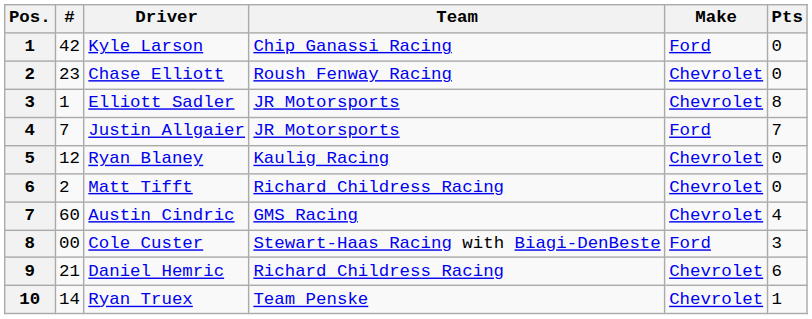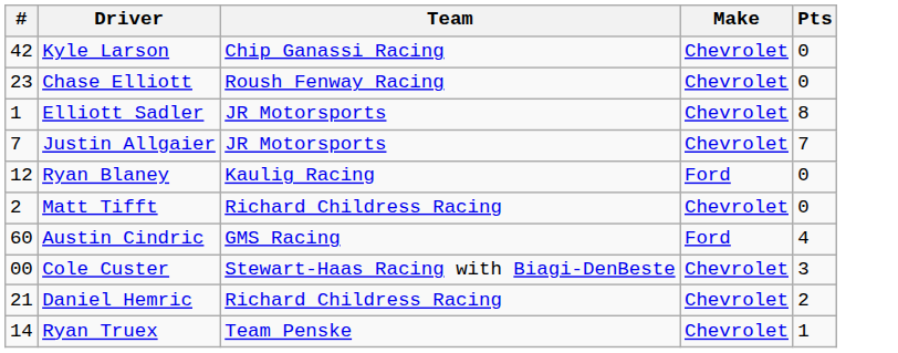 <table class="wikitable" style="font-size:95%">
 <tr>
-<th>Pos.</th>
 <th>#</th>
 <th>Driver</th>
 <th>Team</th>
 <th>Make</th>
 <th>Pts</th>
 </tr>
 <tr>
-<th>1</th>
 <td>42</td>
 <td><a href='#'>Kyle Larson</a></td>
 <td><a href='#'>Chip Ganassi Racing</a></td>
-<td><a href='#'>Ford</a></td>
+<td><a href='#'>Chevrolet</a></td>
 <td>0</td>
 </tr>
 <tr>
-<th>2</th>
 <td>23</td>
 <td><a href='#'>Chase Elliott</a></td>
 <td><a href='#'>Roush Fenway Racing</a></td>
 <td><a href='#'>Chevrolet</a></td>
 <td>0</td>
 </tr>
 <tr>
-<th>3</th>
 <td>1</td>
 <td><a href='#'>Elliott Sadler</a></td>
 <td><a href='#'>JR Motorsports</a></td>
 <td><a href='#'>Chevrolet</a></td>
 <td>8</td>
 </tr>
 <tr>
-<th>4</th>
 <td>7</td>
 <td><a href='#'>Justin Allgaier</a></td>
 <td><a href='#'>JR Motorsports</a></td>
-<td><a href='#'>Ford</a></td>
+<td><a href='#'>Chevrolet</a></td>
 <td>7</td>
 </tr>
 <tr>
-<th>5</th>
 <td>12</td>
 <td><a href='#'>Ryan Blaney</a></td>
 <td><a href='#'>Kaulig Racing</a></td>
-<td><a href='#'>Chevrolet</a></td>
+<td><a href='#'>Ford</a></td>
 <td>0</td>
 </tr>
 <tr>
-<th>6</th>
 <td>2</td>
 <td><a href='#'>Matt Tifft</a></td>
 <td><a href='#'>Richard Childress Racing</a></td>
 <td><a href='#'>Chevrolet</a></td>
 <td>0</td>
 </tr>
 <tr>
-<th>7</th>
 <td>60</td>
 <td><a href='#'>Austin Cindric</a></td>
 <td><a href='#'>GMS Racing</a></td>
-<td><a href='#'>Chevrolet</a></td>
+<td><a href='#'>Ford</a></td>
 <td>4</td>
 </tr>
 <tr>
-<th>8</th>
 <td>00</td>
 <td><a href='#'>Cole Custer</a></td>
 <td><a href='#'>Stewart-Haas Racing</a> with <a href='#'>Biagi-DenBeste</a></td>
-<td><a href='#'>Ford</a></td>
+<td><a href='#'>Chevrolet</a></td>
 <td>3</td>
 </tr>
 <tr>
-<th>9</th>
 <td>21</td>
 <td><a href='#'>Daniel Hemric</a></td>
 <td><a href='#'>Richard Childress Racing</a></td>
 <td><a href='#'>Chevrolet</a></td>
-<td>6</td>
+<td>2</td>
 </tr>
 <tr>
-<th>10</th>
 <td>14</td>
 <td><a href='#'>Ryan Truex</a></td>
 <td><a href='#'>Team Penske</a></td>
 <td><a href='#'>Chevrolet</a></td>
 <td>1</td>
 </tr>
 </table>
